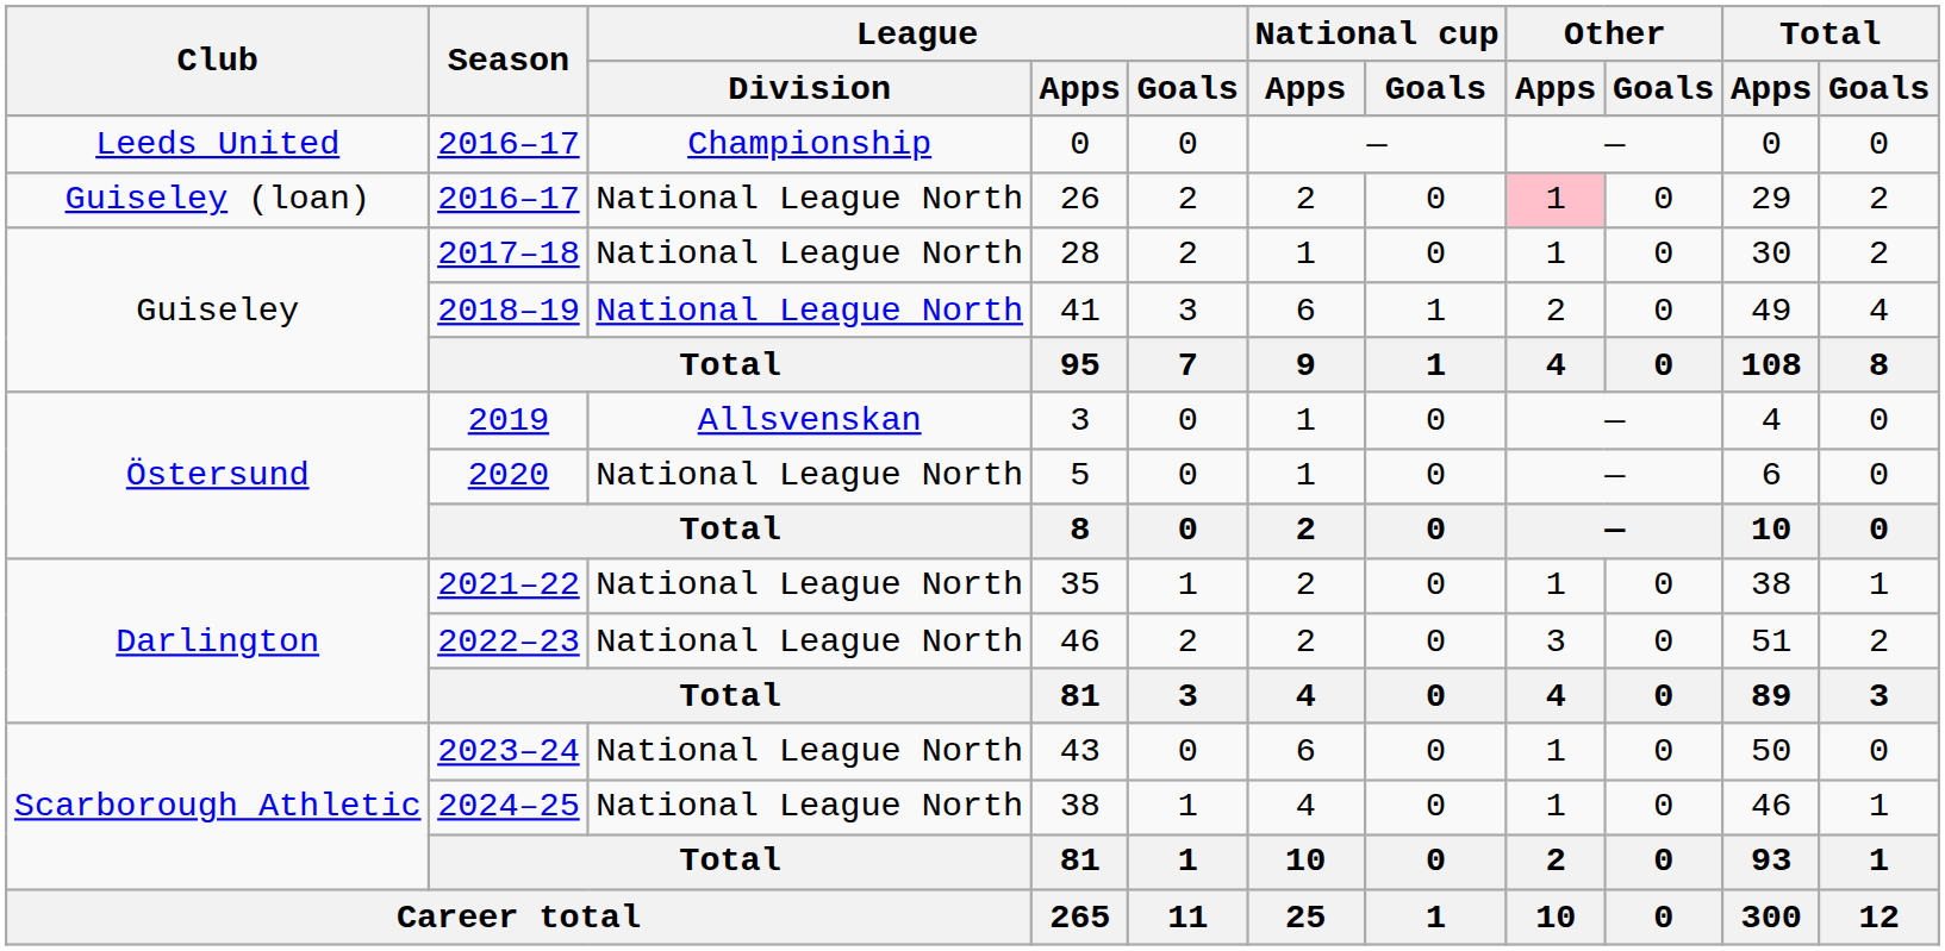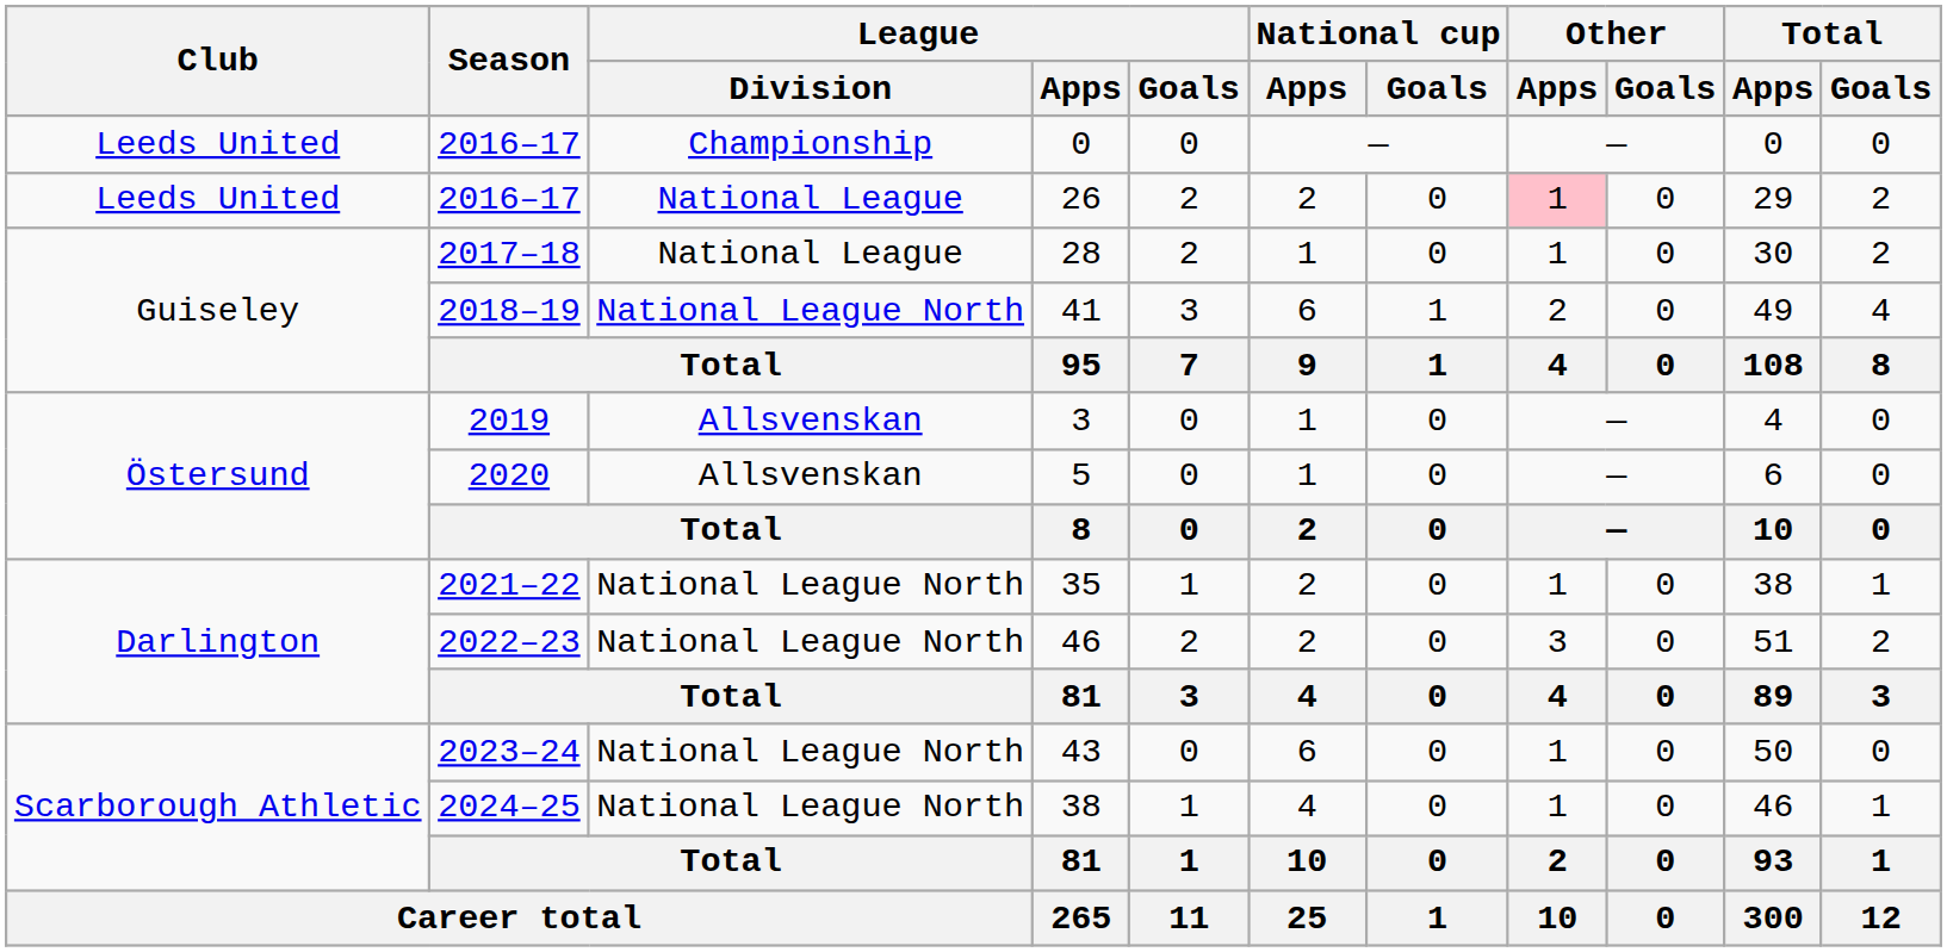 <table class="wikitable" style="text-align: center">
 <tr>
 <th rowspan="2">Club</th>
 <th rowspan="2">Season</th>
 <th colspan="3">League</th>
 <th colspan="2">National cup</th>
 <th colspan="2">Other</th>
 <th colspan="2">Total</th>
 </tr>
 <tr>
 <th>Division</th>
 <th>Apps</th>
 <th>Goals</th>
 <th>Apps</th>
 <th>Goals</th>
 <th>Apps</th>
 <th>Goals</th>
 <th>Apps</th>
 <th>Goals</th>
 </tr>
 <tr>
 <td><a href='#'>Leeds United</a></td>
 <td><a href='#'>2016–17</a></td>
 <td><a href='#'>Championship</a></td>
 <td>0</td>
 <td>0</td>
 <td colspan="2">—</td>
 <td colspan="2">—</td>
 <td>0</td>
 <td>0</td>
 </tr>
 <tr>
-<td><a href='#'>Guiseley</a> (loan)</td>
+<td><a href='#'>Leeds United</a></td>
 <td><a href='#'>2016–17</a></td>
-<td>National League North</td>
+<td><a href='#'>National League</a></td>
 <td>26</td>
 <td>2</td>
 <td>2</td>
 <td>0</td>
 <td style="background: pink;">1</td>
 <td>0</td>
 <td>29</td>
 <td>2</td>
 </tr>
 <tr>
 <td rowspan="3">Guiseley</td>
 <td><a href='#'>2017–18</a></td>
-<td>National League North</td>
+<td>National League</td>
 <td>28</td>
 <td>2</td>
 <td>1</td>
 <td>0</td>
 <td>1</td>
 <td>0</td>
 <td>30</td>
 <td>2</td>
 </tr>
 <tr>
 <td><a href='#'>2018–19</a></td>
 <td><a href='#'>National League North</a></td>
 <td>41</td>
 <td>3</td>
 <td>6</td>
 <td>1</td>
 <td>2</td>
 <td>0</td>
 <td>49</td>
 <td>4</td>
 </tr>
 <tr>
 <th colspan="2">Total</th>
 <th>95</th>
 <th>7</th>
 <th>9</th>
 <th>1</th>
 <th>4</th>
 <th>0</th>
 <th>108</th>
 <th>8</th>
 </tr>
 <tr>
 <td rowspan="3"><a href='#'>Östersund</a></td>
 <td><a href='#'>2019</a></td>
 <td><a href='#'>Allsvenskan</a></td>
 <td>3</td>
 <td>0</td>
 <td>1</td>
 <td>0</td>
 <td colspan="2">—</td>
 <td>4</td>
 <td>0</td>
 </tr>
 <tr>
 <td><a href='#'>2020</a></td>
-<td>National League North</td>
+<td>Allsvenskan</td>
 <td>5</td>
 <td>0</td>
 <td>1</td>
 <td>0</td>
 <td colspan="2">—</td>
 <td>6</td>
 <td>0</td>
 </tr>
 <tr>
 <th colspan="2">Total</th>
 <th>8</th>
 <th>0</th>
 <th>2</th>
 <th>0</th>
 <th colspan="2">—</th>
 <th>10</th>
 <th>0</th>
 </tr>
 <tr>
 <td rowspan="3"><a href='#'>Darlington</a></td>
 <td><a href='#'>2021–22</a></td>
 <td>National League North</td>
 <td>35</td>
 <td>1</td>
 <td>2</td>
 <td>0</td>
 <td>1</td>
 <td>0</td>
 <td>38</td>
 <td>1</td>
 </tr>
 <tr>
 <td><a href='#'>2022–23</a></td>
 <td>National League North</td>
 <td>46</td>
 <td>2</td>
 <td>2</td>
 <td>0</td>
 <td>3</td>
 <td>0</td>
 <td>51</td>
 <td>2</td>
 </tr>
 <tr>
 <th colspan="2">Total</th>
 <th>81</th>
 <th>3</th>
 <th>4</th>
 <th>0</th>
 <th>4</th>
 <th>0</th>
 <th>89</th>
 <th>3</th>
 </tr>
 <tr>
 <td rowspan="3"><a href='#'>Scarborough Athletic</a></td>
 <td><a href='#'>2023–24</a></td>
 <td>National League North</td>
 <td>43</td>
 <td>0</td>
 <td>6</td>
 <td>0</td>
 <td>1</td>
 <td>0</td>
 <td>50</td>
 <td>0</td>
 </tr>
 <tr>
 <td><a href='#'>2024–25</a></td>
 <td>National League North</td>
 <td>38</td>
 <td>1</td>
 <td>4</td>
 <td>0</td>
 <td>1</td>
 <td>0</td>
 <td>46</td>
 <td>1</td>
 </tr>
 <tr>
 <th colspan="2">Total</th>
 <th>81</th>
 <th>1</th>
 <th>10</th>
 <th>0</th>
 <th>2</th>
 <th>0</th>
 <th>93</th>
 <th>1</th>
 </tr>
 <tr>
 <th colspan="3">Career total</th>
 <th>265</th>
 <th>11</th>
 <th>25</th>
 <th>1</th>
 <th>10</th>
 <th>0</th>
 <th>300</th>
 <th>12</th>
 </tr>
 </table>
